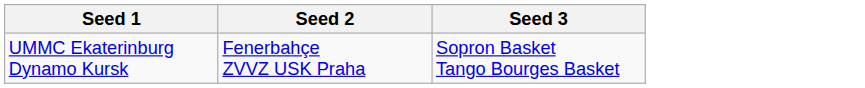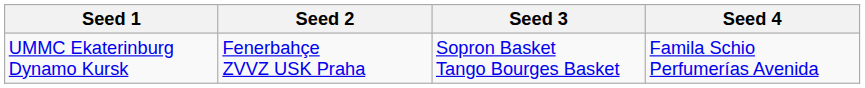 <table class="wikitable">
 <tr>
 <th width=180>Seed 1</th>
 <th width=180>Seed 2</th>
 <th width=180>Seed 3</th>
+<th width=180>Seed 4</th>
 </tr>
 <tr>
 <td> <a href='#'>UMMC Ekaterinburg</a><br> <a href='#'>Dynamo Kursk</a></td>
 <td> <a href='#'>Fenerbahçe</a><br> <a href='#'>ZVVZ USK Praha</a></td>
 <td> <a href='#'>Sopron Basket</a><br> <a href='#'>Tango Bourges Basket</a></td>
+<td> <a href='#'>Famila Schio</a><br> <a href='#'>Perfumerías Avenida</a></td>
 </tr>
 </table>
